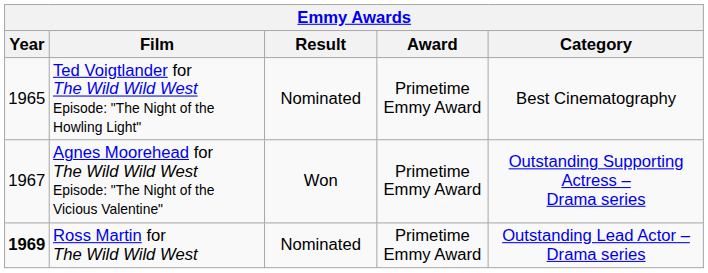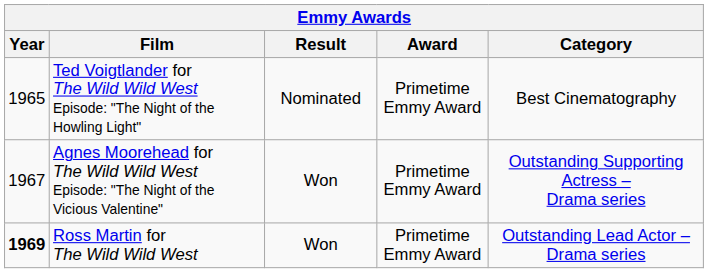 <table class="wikitable">
 <tr>
 <th colspan="5" style="text-align:center;"><a href='#'>Emmy Awards</a></th>
 </tr>
 <tr>
 <th style="width:33px;">Year</th>
 <th style="width:200px;">Film</th>
 <th style="width:100px;">Result</th>
 <th style="width:100px;">Award</th>
 <th style="width:200px;">Category</th>
 </tr>
 <tr>
 <td style="text-align:center;">1965</td>
 <td><a href='#'>Ted Voigtlander</a> for<br><em><a href='#'>The Wild Wild West</a></em><br><small>Episode: "The Night of the Howling Light"</small></td>
 <td style="text-align:center;">Nominated</td>
 <td style="text-align:center;">Primetime<br>Emmy Award</td>
 <td style="text-align:center;">Best Cinematography</td>
 </tr>
 <tr>
 <td style="text-align:center;">1967</td>
 <td><a href='#'>Agnes Moorehead</a> for<br><em>The Wild Wild West</em><br><small>Episode: "The Night of the Vicious Valentine"</small></td>
 <td style="text-align:center;">Won</td>
 <td style="text-align:center;">Primetime<br>Emmy Award</td>
 <td style="text-align:center;"><a href='#'>Outstanding Supporting Actress –<br>Drama series</a></td>
 </tr>
 <tr>
 <td style="text-align:center;"><strong>1969</strong></td>
 <td><a href='#'>Ross Martin</a> for<br><em>The Wild Wild West</em></td>
-<td style="text-align:center;">Nominated</td>
+<td style="text-align:center;">Won</td>
 <td style="text-align:center;">Primetime<br>Emmy Award</td>
 <td style="text-align:center;"><a href='#'>Outstanding Lead Actor –<br>Drama series</a></td>
 </tr>
 </table>
